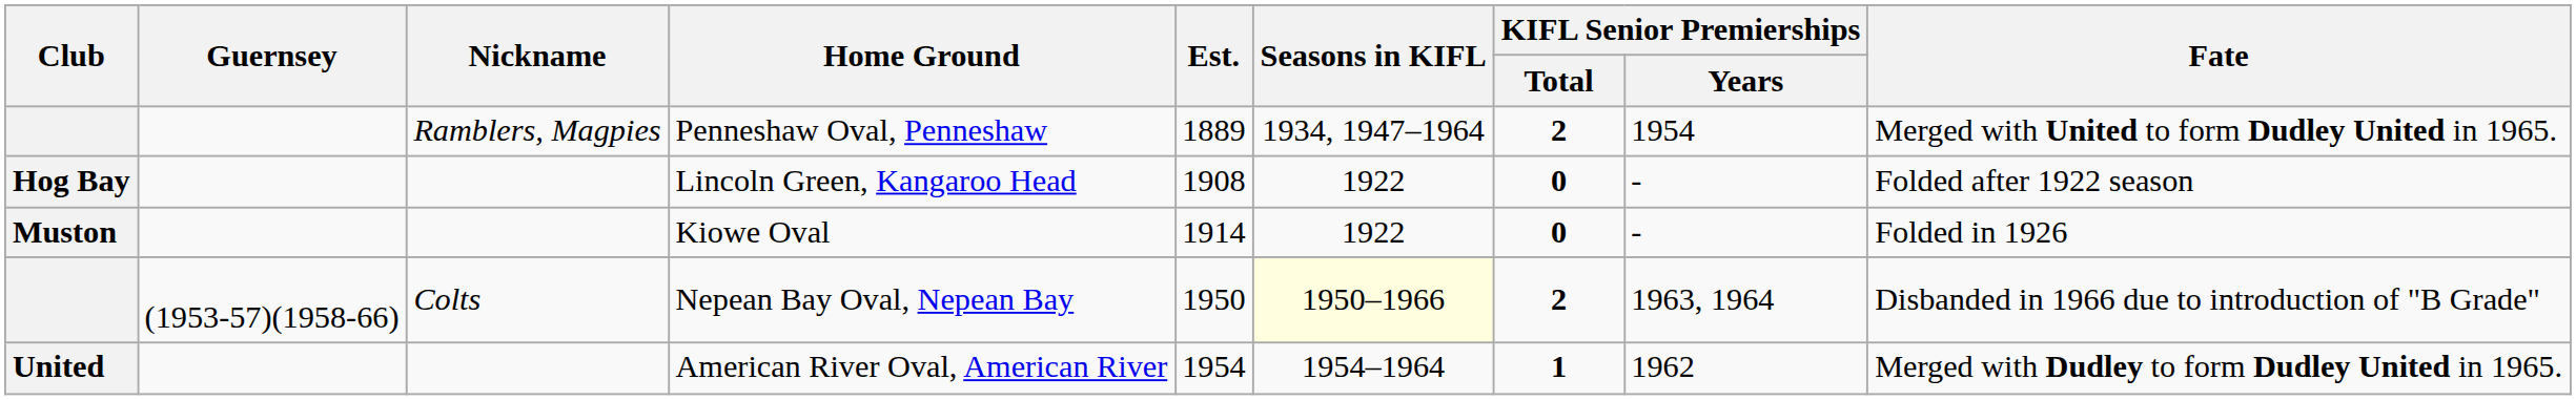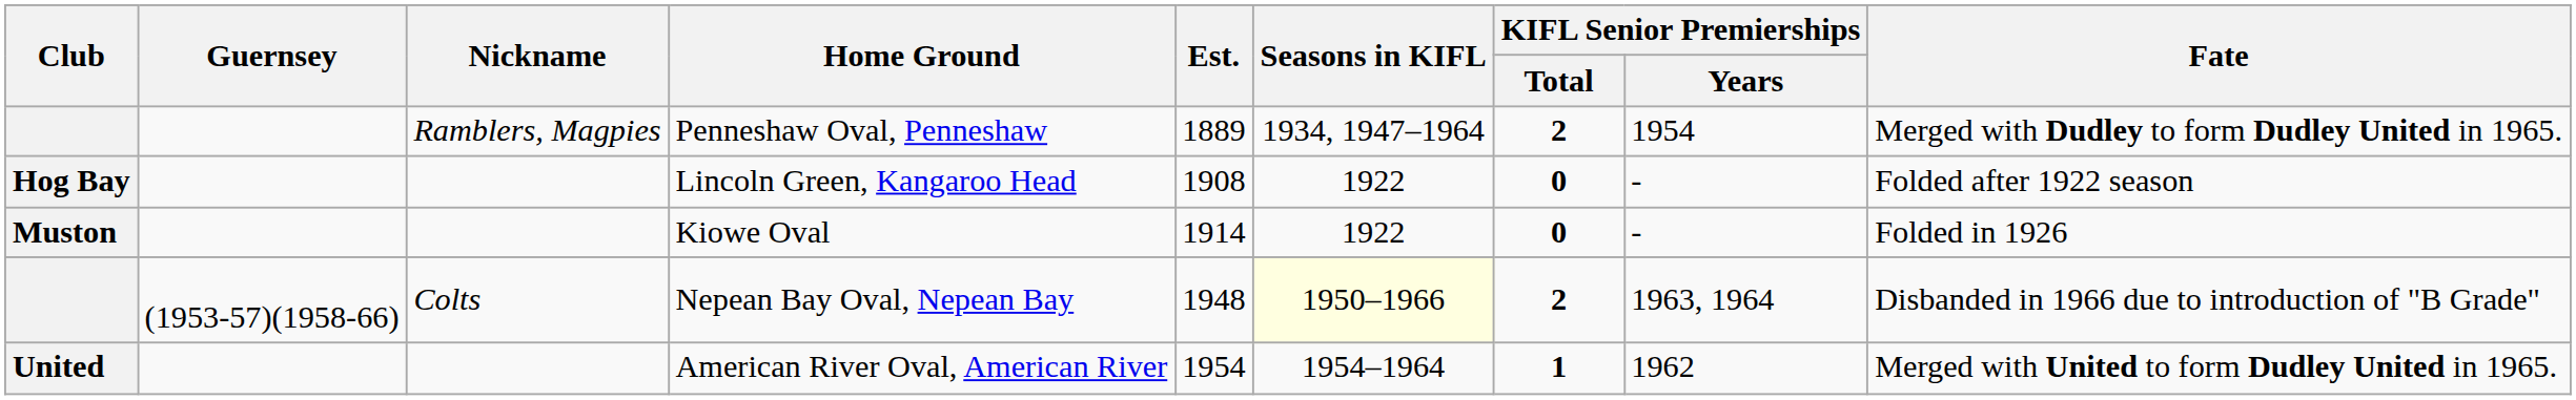 <table class="wikitable sortable">
 <tr>
 <th rowspan="2">Club</th>
 <th rowspan="2">Guernsey</th>
 <th rowspan="2">Nickname</th>
 <th rowspan="2">Home Ground</th>
 <th rowspan="2">Est.</th>
 <th rowspan="2">Seasons in KIFL</th>
 <th colspan="2">KIFL Senior Premierships</th>
 <th rowspan="2">Fate</th>
 </tr>
 <tr>
 <th>Total</th>
 <th>Years</th>
 </tr>
 <tr>
 <th style="text-align:left"></th>
 <td align="center"></td>
 <td><em>Ramblers, Magpies</em></td>
 <td>Penneshaw Oval, <a href='#'>Penneshaw</a></td>
 <td align="center">1889</td>
 <td align="center">1934, 1947–1964</td>
 <td align="center"><strong>2</strong></td>
 <td>1954</td>
-<td>Merged with <strong>United</strong> to form <strong>Dudley United</strong> in 1965.</td>
+<td>Merged with <strong>Dudley</strong> to form <strong>Dudley United</strong> in 1965.</td>
 </tr>
 <tr>
 <th style="text-align:left">Hog Bay</th>
 <td></td>
 <td></td>
 <td>Lincoln Green, <a href='#'>Kangaroo Head</a></td>
 <td align="center">1908</td>
 <td align="center">1922</td>
 <td align="center"><strong>0</strong></td>
 <td>-</td>
 <td>Folded after 1922 season</td>
 </tr>
 <tr>
 <th style="text-align:left">Muston</th>
 <td></td>
 <td></td>
 <td>Kiowe Oval</td>
 <td>1914</td>
 <td align="center">1922</td>
 <td align="center"><strong>0</strong></td>
 <td>-</td>
 <td>Folded in 1926</td>
 </tr>
 <tr>
 <th style="text-align:left"></th>
 <td align="center"><br>(1953-57)(1958-66)</td>
 <td><em>Colts</em></td>
 <td>Nepean Bay Oval, <a href='#'>Nepean Bay</a></td>
-<td align="center">1950</td>
+<td align="center">1948</td>
 <td align="center" style="background: lightyellow;">1950–1966</td>
 <td align="center"><strong>2</strong></td>
 <td>1963, 1964</td>
 <td>Disbanded in 1966 due to introduction of "B Grade"</td>
 </tr>
 <tr>
 <th style="text-align:left">United</th>
 <td align="center"></td>
 <td></td>
 <td>American River Oval, <a href='#'>American River</a></td>
 <td align="center">1954</td>
 <td align="center">1954–1964</td>
 <td align="center"><strong>1</strong></td>
 <td>1962</td>
-<td>Merged with <strong>Dudley</strong> to form <strong>Dudley United</strong> in 1965.</td>
+<td>Merged with <strong>United</strong> to form <strong>Dudley United</strong> in 1965.</td>
 </tr>
 </table>
